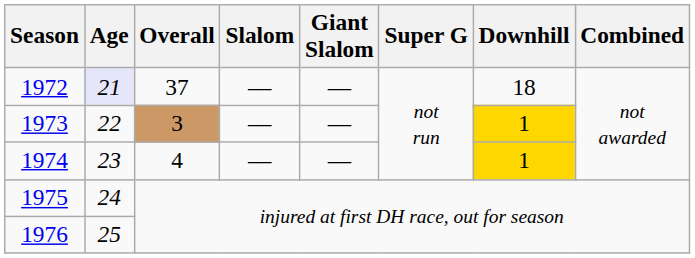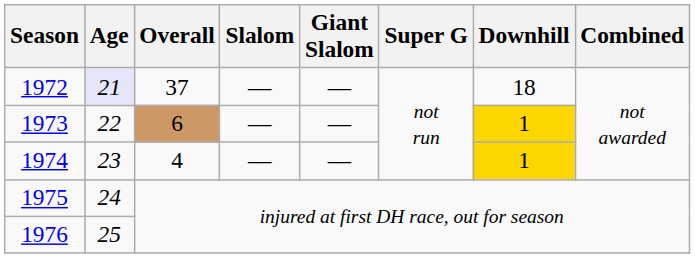 <table class=wikitable style="text-align:center">
 <tr>
 <th>Season</th>
 <th>Age</th>
 <th>Overall</th>
 <th>Slalom</th>
 <th>Giant<br>Slalom</th>
 <th>Super G</th>
 <th>Downhill</th>
 <th>Combined</th>
 </tr>
 <tr>
 <td><a href='#'>1972</a></td>
 <td style="background: lavender;"><em>21</em></td>
 <td>37</td>
 <td>—</td>
 <td>—</td>
 <td rowspan=3><small><em>not<br>run</em> </small></td>
 <td>18</td>
 <td rowspan=3><small><em>not<br>awarded</em> </small></td>
 </tr>
 <tr>
 <td><a href='#'>1973</a></td>
 <td><em>22</em></td>
-<td style="background:#c96;">3</td>
+<td style="background:#c96;">6</td>
 <td>—</td>
 <td>—</td>
 <td style="background:gold;">1</td>
 </tr>
 <tr>
 <td><a href='#'>1974</a></td>
 <td><em>23</em></td>
 <td>4</td>
 <td>—</td>
 <td>—</td>
 <td style="background:gold;">1</td>
 </tr>
 <tr>
 <td><a href='#'>1975</a></td>
 <td><em>24</em></td>
 <td rowspan=2 colspan=6><small><em>injured at first DH race, out for season</em></small></td>
 </tr>
 <tr>
 <td><a href='#'>1976</a></td>
 <td><em>25</em></td>
 </tr>
 </table>
